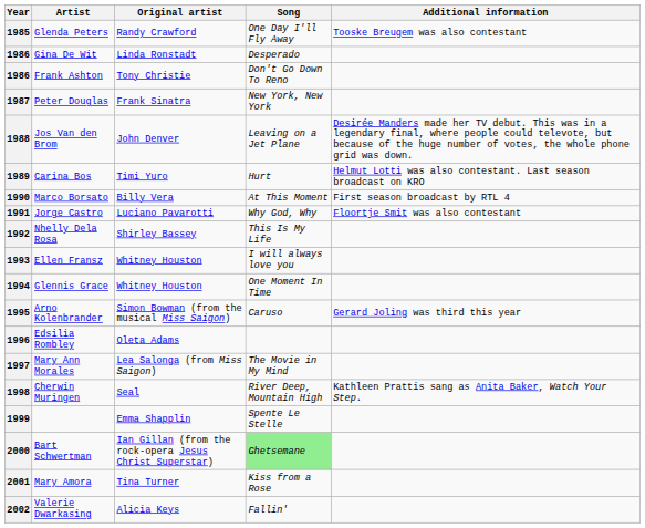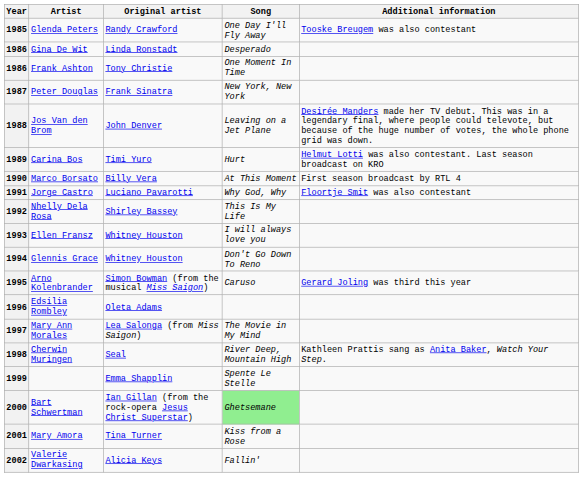 <table class="wikitable">
 <tr>
 <th>Year</th>
 <th>Artist</th>
 <th>Original artist</th>
 <th>Song</th>
 <th>Additional information</th>
 </tr>
 <tr>
 <th>1985</th>
 <td><a href='#'>Glenda Peters</a></td>
 <td><a href='#'>Randy Crawford</a></td>
 <td><em>One Day I'll Fly Away</em></td>
 <td><a href='#'>Tooske Breugem</a> was also contestant</td>
 </tr>
 <tr>
 <th>1986</th>
 <td><a href='#'>Gina De Wit</a></td>
 <td><a href='#'>Linda Ronstadt</a></td>
 <td><em>Desperado</em></td>
 </tr>
 <tr>
 <th>1986</th>
 <td><a href='#'>Frank Ashton</a></td>
 <td><a href='#'>Tony Christie</a></td>
-<td><em>Don't Go Down To Reno</em></td>
+<td><em>One Moment In Time</em></td>
 <td></td>
 </tr>
 <tr>
 <th>1987</th>
 <td><a href='#'>Peter Douglas</a></td>
 <td><a href='#'>Frank Sinatra</a></td>
 <td><em>New York, New York</em></td>
 <td></td>
 </tr>
 <tr>
 <th>1988</th>
 <td><a href='#'>Jos Van den Brom</a></td>
 <td><a href='#'>John Denver</a></td>
 <td><em>Leaving on a Jet Plane</em></td>
 <td><a href='#'>Desirée Manders</a> made her TV debut. This was in a legendary final, where people could televote, but because of the huge number of votes, the whole phone grid was down.</td>
 </tr>
 <tr>
 <th>1989</th>
 <td><a href='#'>Carina Bos</a></td>
 <td><a href='#'>Timi Yuro</a></td>
 <td><em>Hurt</em></td>
 <td><a href='#'>Helmut Lotti</a> was also contestant. Last season broadcast on KRO</td>
 </tr>
 <tr>
 <th>1990</th>
 <td><a href='#'>Marco Borsato</a></td>
 <td><a href='#'>Billy Vera</a></td>
 <td><em>At This Moment</em></td>
 <td>First season broadcast by RTL 4</td>
 </tr>
 <tr>
 <th>1991</th>
 <td><a href='#'>Jorge Castro</a></td>
 <td><a href='#'>Luciano Pavarotti</a></td>
 <td><em>Why God, Why</em></td>
 <td><a href='#'>Floortje Smit</a> was also contestant</td>
 </tr>
 <tr>
 <th>1992</th>
 <td><a href='#'>Nhelly Dela Rosa</a></td>
 <td><a href='#'>Shirley Bassey</a></td>
 <td><em>This Is My Life</em></td>
 <td></td>
 </tr>
 <tr>
 <th>1993</th>
 <td><a href='#'>Ellen Fransz</a></td>
 <td><a href='#'>Whitney Houston</a></td>
 <td><em>I will always love you</em></td>
 <td></td>
 </tr>
 <tr>
 <th>1994</th>
 <td><a href='#'>Glennis Grace</a></td>
 <td><a href='#'>Whitney Houston</a></td>
-<td><em>One Moment In Time</em></td>
+<td><em>Don't Go Down To Reno</em></td>
 <td></td>
 </tr>
 <tr>
 <th>1995</th>
 <td><a href='#'>Arno Kolenbrander</a></td>
 <td><a href='#'>Simon Bowman</a> (from the musical <em><a href='#'>Miss Saigon</a></em>)</td>
 <td><em>Caruso</em></td>
 <td><a href='#'>Gerard Joling</a> was third this year</td>
 </tr>
 <tr>
 <th>1996</th>
 <td><a href='#'>Edsilia Rombley</a></td>
 <td><a href='#'>Oleta Adams</a></td>
 <td></td>
 <td></td>
 </tr>
 <tr>
 <th>1997</th>
 <td><a href='#'>Mary Ann Morales</a></td>
 <td><a href='#'>Lea Salonga</a> (from <em>Miss Saigon</em>)</td>
 <td><em>The Movie in My Mind</em></td>
 <td></td>
 </tr>
 <tr>
 <th>1998</th>
 <td><a href='#'>Cherwin Muringen</a></td>
 <td><a href='#'>Seal</a></td>
 <td><em>River Deep, Mountain High</em></td>
 <td>Kathleen Prattis sang as <a href='#'>Anita Baker</a>, <em>Watch Your Step</em>.</td>
 </tr>
 <tr>
 <th>1999</th>
 <td></td>
 <td><a href='#'>Emma Shapplin</a></td>
 <td><em>Spente Le Stelle</em></td>
 <td></td>
 </tr>
 <tr>
 <th>2000</th>
 <td><a href='#'>Bart Schwertman</a></td>
 <td><a href='#'>Ian Gillan</a> (from the rock-opera <a href='#'>Jesus Christ Superstar</a>)</td>
 <td style="background: lightgreen;"><em>Ghetsemane</em></td>
 <td></td>
 </tr>
 <tr>
 <th>2001</th>
 <td><a href='#'>Mary Amora</a></td>
 <td><a href='#'>Tina Turner</a></td>
 <td><em>Kiss from a Rose</em></td>
 <td></td>
 </tr>
 <tr>
 <th>2002</th>
 <td><a href='#'>Valerie Dwarkasing</a></td>
 <td><a href='#'>Alicia Keys</a></td>
 <td><em>Fallin' </em></td>
 <td></td>
 </tr>
 </table>
